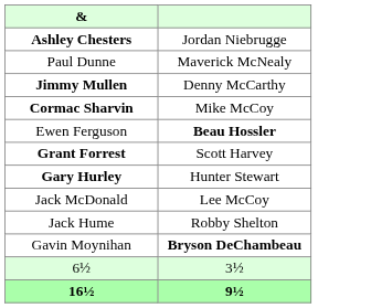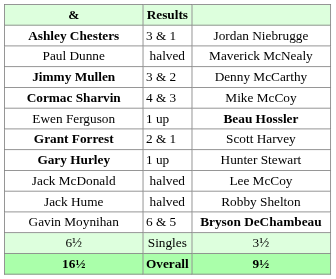 <table border="1" cellpadding="3" style="border-collapse: collapse; text-align:center;">
 <tr style="background:#ddffdd;">
 <th width=160> & </th>
+<th>Results</th>
 <th width=160></th>
 </tr>
 <tr>
 <td><strong>Ashley Chesters</strong></td>
+<td align=left> 3 & 1</td>
 <td>Jordan Niebrugge</td>
 </tr>
 <tr>
 <td>Paul Dunne</td>
+<td>halved</td>
 <td>Maverick McNealy</td>
 </tr>
 <tr>
 <td><strong>Jimmy Mullen</strong></td>
+<td align=left> 3 & 2</td>
 <td>Denny McCarthy</td>
 </tr>
 <tr>
 <td><strong>Cormac Sharvin</strong></td>
+<td align=left> 4 & 3</td>
 <td>Mike McCoy</td>
 </tr>
 <tr>
 <td>Ewen Ferguson</td>
+<td align=left> 1 up</td>
 <td><strong>Beau Hossler</strong></td>
 </tr>
 <tr>
 <td><strong>Grant Forrest</strong></td>
+<td align=left> 2 & 1</td>
 <td>Scott Harvey</td>
 </tr>
 <tr>
 <td><strong>Gary Hurley</strong></td>
+<td align=left> 1 up</td>
 <td>Hunter Stewart</td>
 </tr>
 <tr>
 <td>Jack McDonald</td>
+<td>halved</td>
 <td>Lee McCoy</td>
 </tr>
 <tr>
 <td>Jack Hume</td>
+<td>halved</td>
 <td>Robby Shelton</td>
 </tr>
 <tr>
 <td>Gavin Moynihan</td>
+<td align=left> 6 & 5</td>
 <td><strong>Bryson DeChambeau</strong></td>
 </tr>
 <tr style="background:#ddffdd;">
 <td>6½</td>
+<td>Singles</td>
 <td>3½</td>
 </tr>
 <tr style="background:#aaffaa;">
 <th>16½</th>
+<th>Overall</th>
 <th>9½</th>
 </tr>
 </table>
